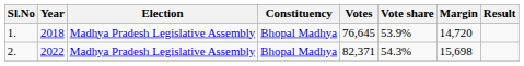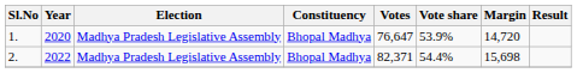 <table class="wikitable">
 <tr>
 <th>Sl.No</th>
 <th>Year</th>
 <th>Election</th>
 <th>Constituency</th>
 <th>Votes</th>
 <th>Vote share</th>
 <th>Margin</th>
 <th>Result</th>
 </tr>
 <tr>
 <td>1.</td>
-<td><a href='#'>2018</a></td>
+<td><a href='#'>2020</a></td>
 <td><a href='#'>Madhya Pradesh Legislative Assembly</a></td>
 <td><a href='#'>Bhopal Madhya</a></td>
-<td>76,645</td>
+<td>76,647</td>
 <td>53.9%</td>
 <td>14,720</td>
 <td></td>
 </tr>
 <tr>
 <td>2.</td>
 <td><a href='#'>2022</a></td>
 <td><a href='#'>Madhya Pradesh Legislative Assembly</a></td>
 <td><a href='#'>Bhopal Madhya</a></td>
 <td>82,371</td>
-<td>54.3%</td>
+<td>54.4%</td>
 <td>15,698</td>
 <td></td>
 </tr>
 <tr>
 </tr>
 </table>
